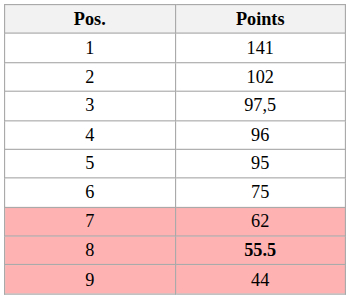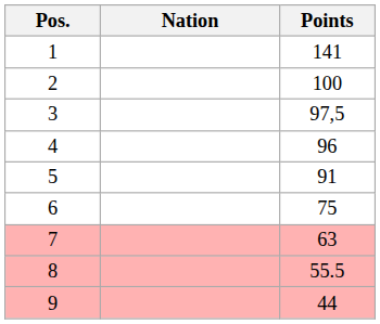 <table class="wikitable gauche" cellspacing="1" style="width:300px;">
 <tr style="text-align:center; background:#efefef;">
 <th style="width:70px;">Pos.</th>
+<th>Nation</th>
 <th style="width:70px;">Points</th>
 </tr>
 <tr style="vertical-align:top; text-align:center; background:#fff;">
 <td>1</td>
+<td style="text-align:left;"></td>
 <td>141</td>
 </tr>
 <tr style="vertical-align:top; text-align:center; background:#fff;">
 <td>2</td>
-<td>102</td>
+<td style="text-align:left;"></td>
+<td>100</td>
 </tr>
 <tr style="vertical-align:top; text-align:center; background:#fff;">
 <td>3</td>
+<td style="text-align:left;"></td>
 <td>97,5</td>
 </tr>
 <tr style="vertical-align:top; text-align:center; background:#fff;">
 <td>4</td>
+<td style="text-align:left;"></td>
 <td>96</td>
 </tr>
 <tr style="vertical-align:top; text-align:center; background:#fff;">
 <td>5</td>
-<td>95</td>
+<td style="text-align:left;"></td>
+<td>91</td>
 </tr>
 <tr style="vertical-align:top; text-align:center; background:#fff;">
 <td>6</td>
+<td style="text-align:left;"></td>
 <td>75</td>
 </tr>
 <tr style="vertical-align:top; text-align:center;background:#ffb2b2;">
 <td>7</td>
-<td>62</td>
+<td style="text-align:left;"></td>
+<td>63</td>
 </tr>
 <tr style="vertical-align:top; text-align:center;background:#ffb2b2;">
 <td>8</td>
-<td><strong>55.5</strong></td>
+<td style="text-align:left;"></td>
+<td>55.5</td>
 </tr>
 <tr style="vertical-align:top; text-align:center;background:#ffb2b2;">
 <td>9</td>
+<td style="text-align:left;"></td>
 <td>44</td>
 </tr>
 </table>
